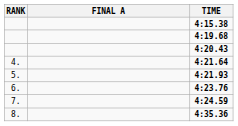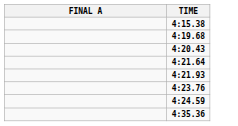 <table class="wikitable">
 <tr>
-<th>RANK</th>
 <th style="width: 20em">FINAL A</th>
 <th style="width: 5em">TIME</th>
 </tr>
 <tr>
-<td align="center"></td>
 <td></td>
 <td align="center"><strong>4:15.38</strong></td>
 </tr>
 <tr>
-<td align="center"></td>
 <td></td>
 <td align="center"><strong>4:19.68</strong></td>
 </tr>
 <tr>
-<td align="center"></td>
 <td></td>
 <td align="center"><strong>4:20.43</strong></td>
 </tr>
 <tr>
-<td align="center">4.</td>
 <td></td>
 <td align="center"><strong>4:21.64</strong></td>
 </tr>
 <tr>
-<td align="center">5.</td>
 <td></td>
 <td align="center"><strong>4:21.93</strong></td>
 </tr>
 <tr>
-<td align="center">6.</td>
 <td></td>
 <td align="center"><strong>4:23.76</strong></td>
 </tr>
 <tr>
-<td align="center">7.</td>
 <td></td>
 <td align="center"><strong>4:24.59</strong></td>
 </tr>
 <tr>
-<td align="center">8.</td>
 <td></td>
 <td align="center"><strong>4:35.36</strong></td>
 </tr>
 </table>
